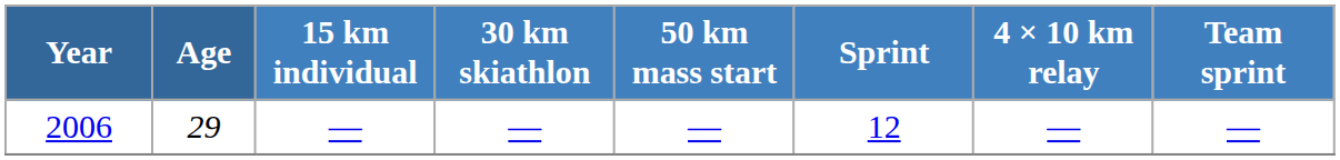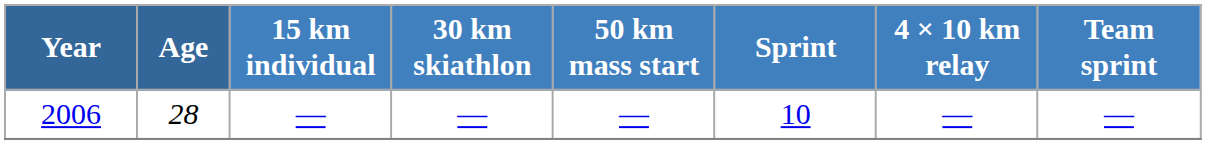 <table class="wikitable" style="font-size:95%; text-align:center; border:grey solid 1px; border-collapse:collapse; background:#ffffff;">
 <tr>
 <th style="background-color:#369; color:white; width:60px;"> Year </th>
 <th style="background-color:#369; color:white; width:40px;"> Age </th>
 <th style="background-color:#4180be; color:white; width:75px;"> 15 km <br> individual </th>
 <th style="background-color:#4180be; color:white; width:75px;"> 30 km <br> skiathlon </th>
 <th style="background-color:#4180be; color:white; width:75px;"> 50 km <br> mass start </th>
 <th style="background-color:#4180be; color:white; width:75px;"> Sprint </th>
 <th style="background-color:#4180be; color:white; width:75px;"> 4 × 10 km <br> relay </th>
 <th style="background-color:#4180be; color:white; width:75px;"> Team <br> sprint </th>
 </tr>
 <tr>
 <td><a href='#'>2006</a></td>
-<td><em>29</em></td>
+<td><em>28</em></td>
 <td><a href='#'>—</a></td>
 <td><a href='#'>—</a></td>
 <td><a href='#'>—</a></td>
-<td><a href='#'>12</a></td>
+<td><a href='#'>10</a></td>
 <td><a href='#'>—</a></td>
 <td><a href='#'>—</a></td>
 </tr>
 <tr>
 </tr>
 </table>
